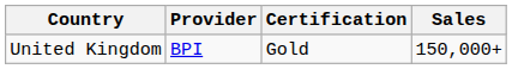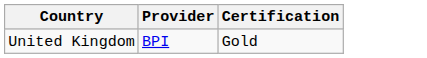 <table class="wikitable">
 <tr>
 <th>Country</th>
 <th>Provider</th>
 <th>Certification</th>
-<th>Sales</th>
 </tr>
 <tr>
 <td>United Kingdom</td>
 <td><a href='#'>BPI</a></td>
 <td>Gold</td>
-<td>150,000+</td>
 </tr>
 </table>
